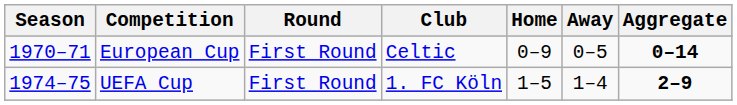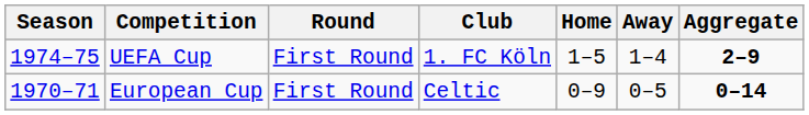 <table class="wikitable">
 <tr>
 <th>Season</th>
 <th>Competition</th>
 <th>Round</th>
 <th>Club</th>
 <th>Home</th>
 <th>Away</th>
 <th>Aggregate</th>
 </tr>
 <tr>
+<td><a href='#'>1974–75</a></td>
+<td><a href='#'>UEFA Cup</a></td>
+<td><a href='#'>First Round</a></td>
+<td> <a href='#'>1. FC Köln</a></td>
+<td style="text-align:center;">1–5</td>
+<td style="text-align:center;">1–4</td>
+<td style="text-align:center;"><strong>2–9</strong></td>
+</tr>
+<tr>
 <td><a href='#'>1970–71</a></td>
 <td><a href='#'>European Cup</a></td>
 <td><a href='#'>First Round</a></td>
 <td> <a href='#'>Celtic</a></td>
 <td style="text-align:center;">0–9</td>
 <td style="text-align:center;">0–5</td>
 <td style="text-align:center;"><strong>0–14</strong></td>
 </tr>
-<tr>
-<td><a href='#'>1974–75</a></td>
-<td><a href='#'>UEFA Cup</a></td>
-<td><a href='#'>First Round</a></td>
-<td> <a href='#'>1. FC Köln</a></td>
-<td style="text-align:center;">1–5</td>
-<td style="text-align:center;">1–4</td>
-<td style="text-align:center;"><strong>2–9</strong></td>
-</tr>
 </table>
